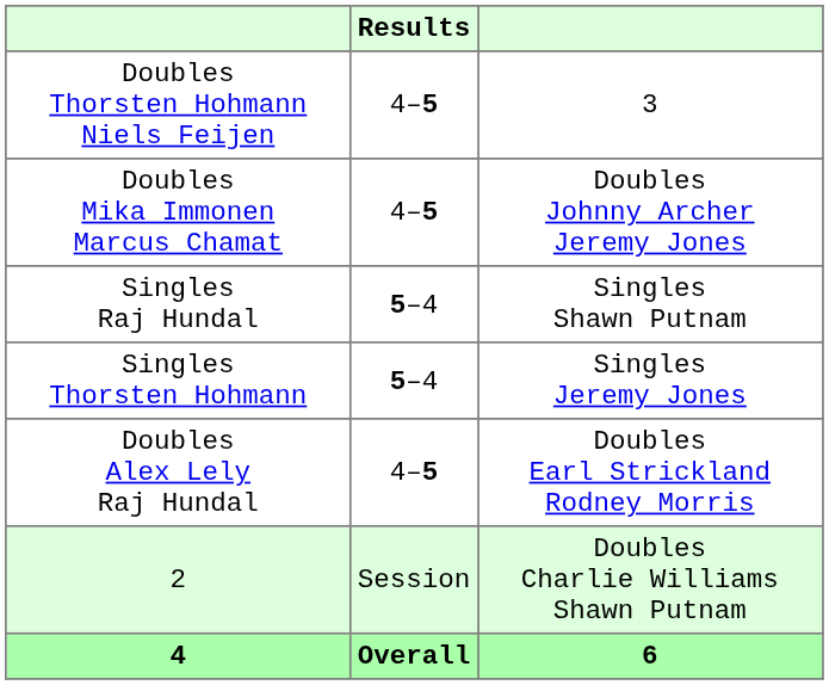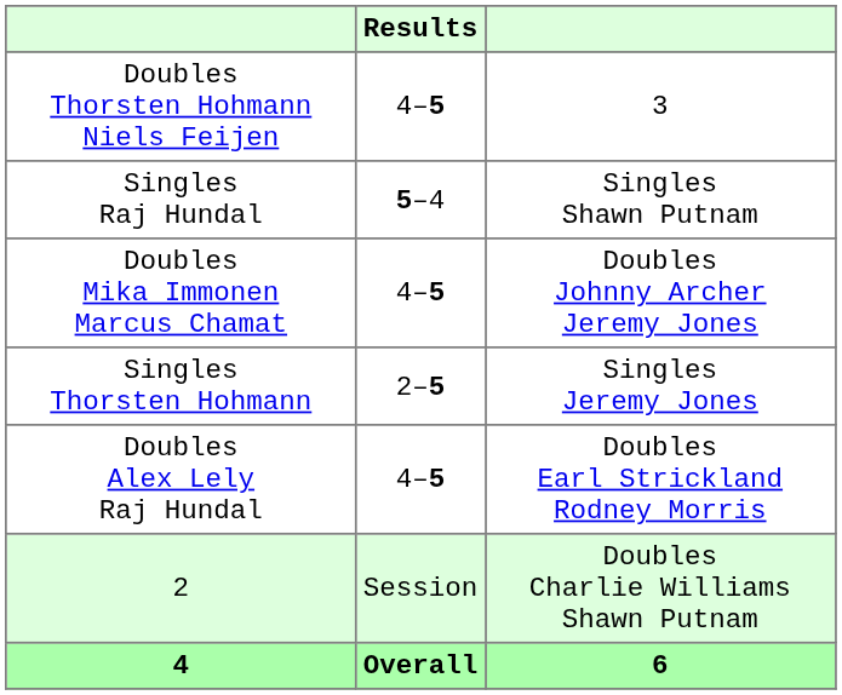 <table border="1" cellpadding="3" style="border-collapse: collapse;">
 <tr bgcolor="#ddffdd">
 <th width="160"></th>
 <th>Results</th>
 <th width="160"></th>
 </tr>
 <tr>
 <td align="center">Doubles<br><a href='#'>Thorsten Hohmann</a><br><a href='#'>Niels Feijen</a></td>
 <td align="center">4–<strong>5</strong></td>
 <td align="center">3</td>
 </tr>
 <tr>
+<td align="center">Singles<br>Raj Hundal</td>
+<td align="center"><strong>5</strong>–4</td>
+<td align="center">Singles<br>Shawn Putnam</td>
+</tr>
+<tr>
 <td align="center">Doubles<br><a href='#'>Mika Immonen</a><br><a href='#'>Marcus Chamat</a></td>
 <td align="center">4–<strong>5</strong></td>
 <td align="center">Doubles<br><a href='#'>Johnny Archer</a><br><a href='#'>Jeremy Jones</a></td>
 </tr>
 <tr>
-<td align="center">Singles<br>Raj Hundal</td>
-<td align="center"><strong>5</strong>–4</td>
-<td align="center">Singles<br>Shawn Putnam</td>
-</tr>
-<tr>
 <td align="center">Singles<br><a href='#'>Thorsten Hohmann</a></td>
-<td align="center"><strong>5</strong>–4</td>
+<td align="center">2–<strong>5</strong></td>
 <td align="center">Singles<br><a href='#'>Jeremy Jones</a></td>
 </tr>
 <tr>
 <td align="center">Doubles<br><a href='#'>Alex Lely</a><br>Raj Hundal</td>
 <td align="center">4–<strong>5</strong></td>
 <td align="center">Doubles<br><a href='#'>Earl Strickland</a><br><a href='#'>Rodney Morris</a></td>
 </tr>
 <tr bgcolor="#ddffdd">
 <td align="center">2</td>
 <td align="center">Session</td>
 <td align="center">Doubles<br>Charlie Williams<br>Shawn Putnam</td>
 </tr>
 <tr bgcolor="#aaffaa">
 <th align="center">4</th>
 <th align="center">Overall</th>
 <th align="center">6</th>
 </tr>
 </table>
